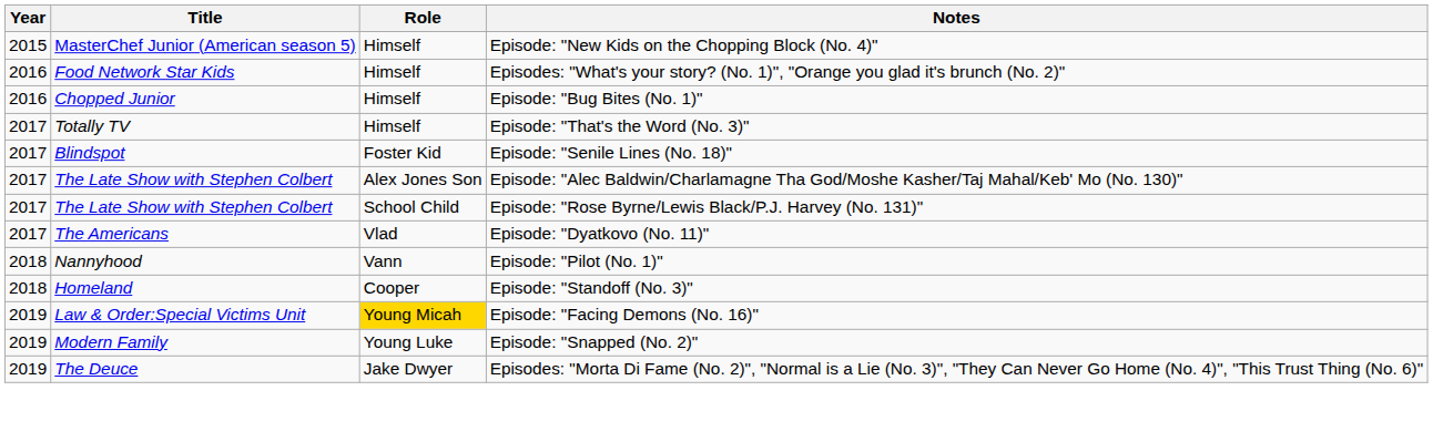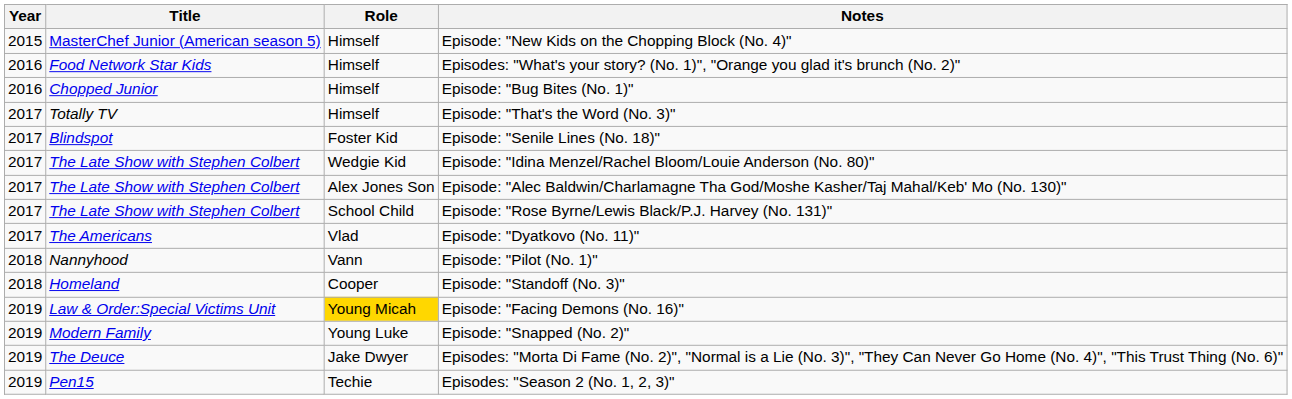 <table class="wikitable sortable">
 <tr>
 <th>Year</th>
 <th>Title</th>
 <th>Role</th>
 <th class="unsortable">Notes</th>
 </tr>
 <tr>
 <td>2015</td>
 <td><a href='#'>MasterChef Junior (American season 5)</a></td>
 <td>Himself</td>
 <td>Episode: "New Kids on the Chopping Block (No. 4)"</td>
 </tr>
 <tr>
 <td>2016</td>
 <td><em><a href='#'>Food Network Star Kids</a></em></td>
 <td>Himself</td>
 <td>Episodes: "What's your story? (No. 1)", "Orange you glad it's brunch (No. 2)"</td>
 </tr>
 <tr>
 <td>2016</td>
 <td><em><a href='#'>Chopped Junior</a></em></td>
 <td>Himself</td>
 <td>Episode: "Bug Bites (No. 1)"</td>
 </tr>
 <tr>
 <td>2017</td>
 <td><em>Totally TV</em></td>
 <td>Himself</td>
 <td>Episode: "That's the Word (No. 3)"</td>
 </tr>
 <tr>
 <td>2017</td>
 <td><em><a href='#'>Blindspot</a></em></td>
 <td>Foster Kid</td>
 <td>Episode: "Senile Lines (No. 18)"</td>
+</tr>
+<tr>
+<td>2017</td>
+<td><em><a href='#'>The Late Show with Stephen Colbert</a></em></td>
+<td>Wedgie Kid</td>
+<td>Episode: "Idina Menzel/Rachel Bloom/Louie Anderson (No. 80)"</td>
 </tr>
 <tr>
 <td>2017</td>
 <td><em><a href='#'>The Late Show with Stephen Colbert</a></em></td>
 <td>Alex Jones Son</td>
 <td>Episode: "Alec Baldwin/Charlamagne Tha God/Moshe Kasher/Taj Mahal/Keb' Mo (No. 130)"</td>
 </tr>
 <tr>
 <td>2017</td>
 <td><em><a href='#'>The Late Show with Stephen Colbert</a></em></td>
 <td>School Child</td>
 <td>Episode: "Rose Byrne/Lewis Black/P.J. Harvey  (No. 131)"</td>
 </tr>
 <tr>
 <td>2017</td>
 <td><em><a href='#'>The Americans</a></em></td>
 <td>Vlad</td>
 <td>Episode: "Dyatkovo  (No. 11)"</td>
 </tr>
 <tr>
 <td>2018</td>
 <td><em>Nannyhood</em></td>
 <td>Vann</td>
 <td>Episode: "Pilot  (No. 1)"</td>
 </tr>
 <tr>
 <td>2018</td>
 <td><em><a href='#'>Homeland</a></em></td>
 <td>Cooper</td>
 <td>Episode: "Standoff (No. 3)"</td>
 </tr>
 <tr>
 <td>2019</td>
 <td><em><a href='#'>Law & Order:Special Victims Unit</a></em></td>
 <td style="background: gold;">Young Micah</td>
 <td>Episode: "Facing Demons  (No. 16)"</td>
 </tr>
 <tr>
 <td>2019</td>
 <td><em><a href='#'>Modern Family</a></em></td>
 <td>Young Luke</td>
 <td>Episode: "Snapped (No. 2)"</td>
 </tr>
 <tr>
 <td>2019</td>
 <td><em><a href='#'>The Deuce</a></em></td>
 <td>Jake Dwyer</td>
 <td>Episodes: "Morta Di Fame (No. 2)", "Normal is a Lie (No. 3)", "They Can Never Go Home (No. 4)", "This Trust Thing (No. 6)"</td>
 </tr>
+<tr>
+<td>2019</td>
+<td><em><a href='#'>Pen15</a></em></td>
+<td>Techie</td>
+<td>Episodes: "Season 2 (No. 1, 2, 3)"</td>
+</tr>
 </table>
